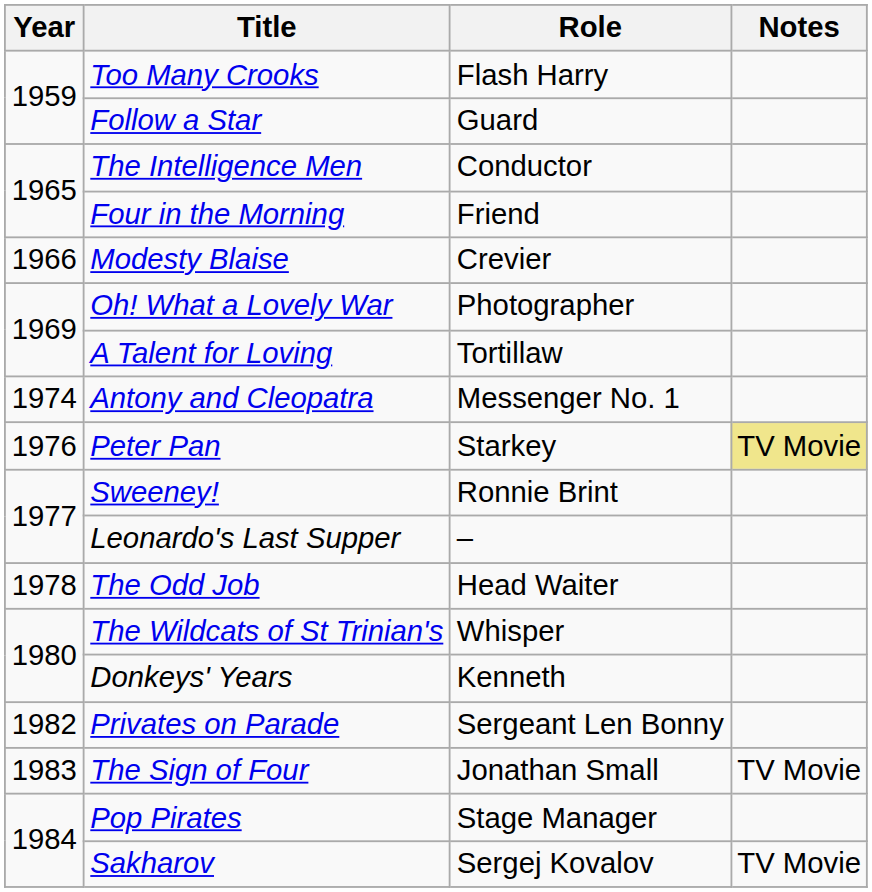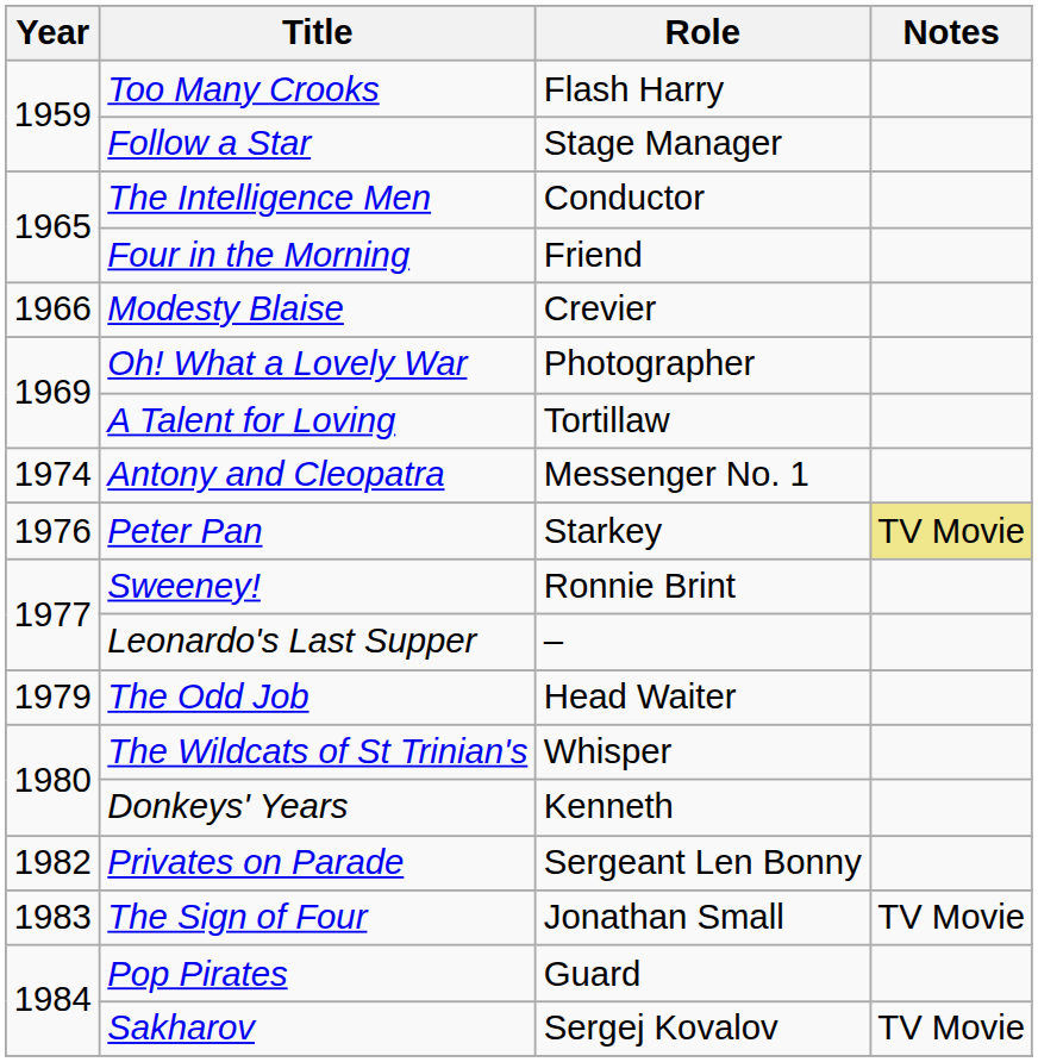 <table class="wikitable">
 <tr>
 <th>Year</th>
 <th>Title</th>
 <th>Role</th>
 <th>Notes</th>
 </tr>
 <tr>
 <td rowspan="2">1959</td>
 <td><em><a href='#'>Too Many Crooks</a></em></td>
 <td>Flash Harry</td>
 <td></td>
 </tr>
 <tr>
 <td><em><a href='#'>Follow a Star</a></em></td>
-<td>Guard</td>
+<td>Stage Manager</td>
 <td></td>
 </tr>
 <tr>
 <td rowspan="2">1965</td>
 <td><em><a href='#'>The Intelligence Men</a></em></td>
 <td>Conductor</td>
 <td></td>
 </tr>
 <tr>
 <td><em><a href='#'>Four in the Morning</a></em></td>
 <td>Friend</td>
 <td></td>
 </tr>
 <tr>
 <td>1966</td>
 <td><em><a href='#'>Modesty Blaise</a></em></td>
 <td>Crevier</td>
 <td></td>
 </tr>
 <tr>
 <td rowspan="2">1969</td>
 <td><em><a href='#'>Oh! What a Lovely War</a></em></td>
 <td>Photographer</td>
 <td></td>
 </tr>
 <tr>
 <td><em><a href='#'>A Talent for Loving</a></em></td>
 <td>Tortillaw</td>
 <td></td>
 </tr>
 <tr>
 <td>1974</td>
 <td><em><a href='#'>Antony and Cleopatra</a></em></td>
 <td>Messenger No. 1</td>
 <td></td>
 </tr>
 <tr>
 <td>1976</td>
 <td><em><a href='#'>Peter Pan</a></em></td>
 <td>Starkey</td>
 <td style="background: khaki;">TV Movie</td>
 </tr>
 <tr>
 <td rowspan="2">1977</td>
 <td><em><a href='#'>Sweeney!</a></em></td>
 <td>Ronnie Brint</td>
 <td></td>
 </tr>
 <tr>
 <td><em>Leonardo's Last Supper</em></td>
 <td>–</td>
 <td></td>
 </tr>
 <tr>
-<td>1978</td>
+<td>1979</td>
 <td><em><a href='#'>The Odd Job</a></em></td>
 <td>Head Waiter</td>
 <td></td>
 </tr>
 <tr Sams song TV film>
 <td rowspan="2">1980</td>
 <td><em><a href='#'>The Wildcats of St Trinian's</a></em></td>
 <td>Whisper</td>
 <td></td>
 </tr>
 <tr>
 <td><em>Donkeys' Years</em></td>
 <td>Kenneth</td>
 </tr>
 <tr>
 <td>1982</td>
 <td><em><a href='#'>Privates on Parade</a></em></td>
 <td>Sergeant Len Bonny</td>
 <td></td>
 </tr>
 <tr>
 <td>1983</td>
 <td><em><a href='#'>The Sign of Four</a></em></td>
 <td>Jonathan Small</td>
 <td>TV Movie</td>
 </tr>
 <tr>
 <td rowspan="2">1984</td>
 <td><em><a href='#'>Pop Pirates</a></em></td>
-<td>Stage Manager</td>
+<td>Guard</td>
 <td></td>
 </tr>
 <tr>
 <td><em><a href='#'>Sakharov</a></em></td>
 <td>Sergej Kovalov</td>
 <td>TV Movie</td>
 </tr>
 </table>
